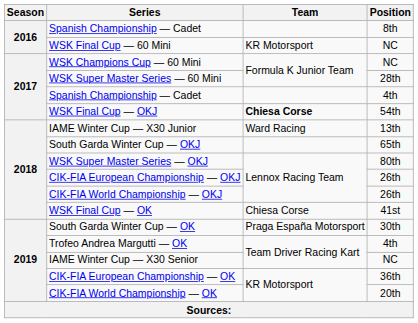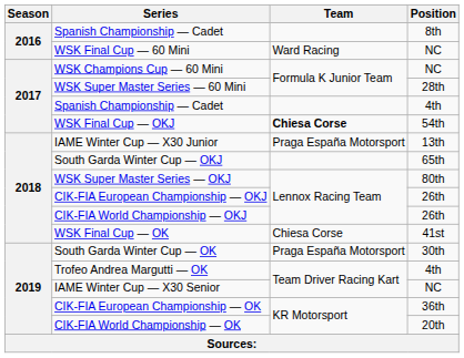 <table class="wikitable" style="font-size: 85%; text-align:center">
 <tr>
 <th>Season</th>
 <th>Series</th>
 <th>Team</th>
 <th>Position</th>
 </tr>
 <tr>
 <th rowspan="2">2016</th>
 <td align="left"><a href='#'>Spanish Championship</a> — Cadet</td>
 <td align="left"></td>
 <td>8th</td>
 </tr>
 <tr>
 <td align="left"><a href='#'>WSK Final Cup</a> — 60 Mini</td>
-<td align="left">KR Motorsport</td>
+<td align="left">Ward Racing</td>
 <td>NC</td>
 </tr>
 <tr>
 <th rowspan="4">2017</th>
 <td align="left"><a href='#'>WSK Champions Cup</a> — 60 Mini</td>
 <td rowspan="2"  align="left">Formula K Junior Team</td>
 <td>NC</td>
 </tr>
 <tr>
 <td align="left"><a href='#'>WSK Super Master Series</a> — 60 Mini</td>
 <td>28th</td>
 </tr>
 <tr>
 <td align="left"><a href='#'>Spanish Championship</a> — Cadet</td>
 <td align="left"></td>
 <td>4th</td>
 </tr>
 <tr>
 <td align="left"><a href='#'>WSK Final Cup</a> — <a href='#'>OKJ</a></td>
 <td align="left"><strong>Chiesa Corse</strong></td>
 <td>54th</td>
 </tr>
 <tr>
 <th rowspan="6">2018</th>
 <td align="left">IAME Winter Cup — X30 Junior</td>
-<td align="left">Ward Racing</td>
+<td align="left">Praga España Motorsport</td>
 <td>13th</td>
 </tr>
 <tr>
 <td align="left">South Garda Winter Cup — <a href='#'>OKJ</a></td>
 <td align="left"></td>
 <td>65th</td>
 </tr>
 <tr>
 <td align="left"><a href='#'>WSK Super Master Series</a> — <a href='#'>OKJ</a></td>
 <td rowspan="3"  align="left">Lennox Racing Team</td>
 <td>80th</td>
 </tr>
 <tr>
 <td align="left"><a href='#'>CIK-FIA European Championship</a> — <a href='#'>OKJ</a></td>
 <td>26th</td>
 </tr>
 <tr>
 <td align="left"><a href='#'>CIK-FIA World Championship</a> — <a href='#'>OKJ</a></td>
 <td>26th</td>
 </tr>
 <tr>
 <td align="left"><a href='#'>WSK Final Cup</a> — <a href='#'>OK</a></td>
 <td align="left">Chiesa Corse</td>
 <td>41st</td>
 </tr>
 <tr>
 <th rowspan="5">2019</th>
 <td align="left">South Garda Winter Cup — <a href='#'>OK</a></td>
 <td align="left">Praga España Motorsport</td>
 <td>30th</td>
 </tr>
 <tr>
 <td align="left">Trofeo Andrea Margutti — <a href='#'>OK</a></td>
 <td rowspan="2"  align="left">Team Driver Racing Kart</td>
 <td>4th</td>
 </tr>
 <tr>
 <td align="left">IAME Winter Cup — X30 Senior</td>
 <td>NC</td>
 </tr>
 <tr>
 <td align="left"><a href='#'>CIK-FIA European Championship</a> — <a href='#'>OK</a></td>
 <td rowspan="2"  align="left">KR Motorsport</td>
 <td>36th</td>
 </tr>
 <tr>
 <td align="left"><a href='#'>CIK-FIA World Championship</a> — <a href='#'>OK</a></td>
 <td>20th</td>
 </tr>
 <tr>
 <th colspan="4">Sources:</th>
 </tr>
 </table>
